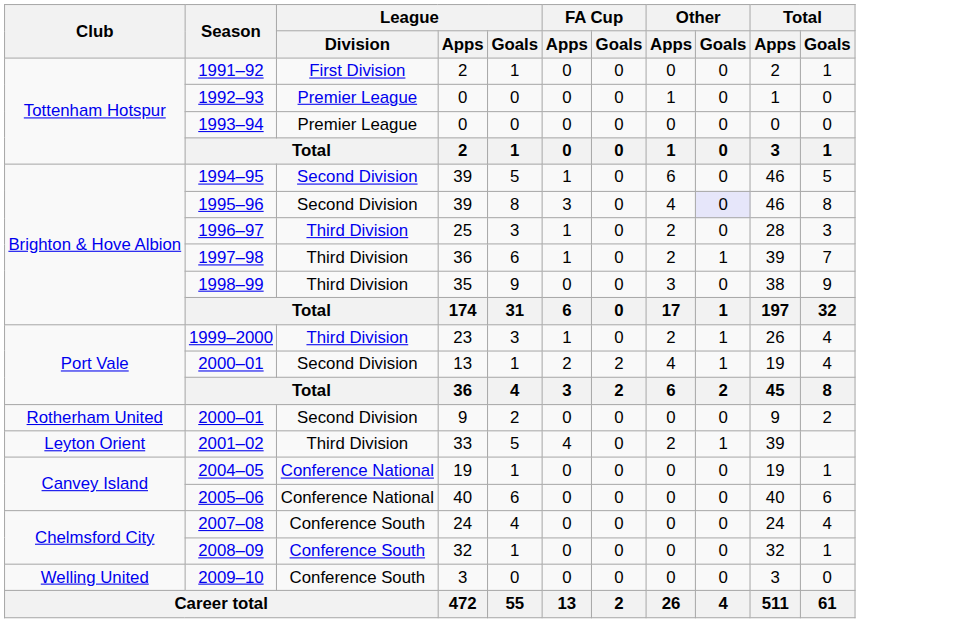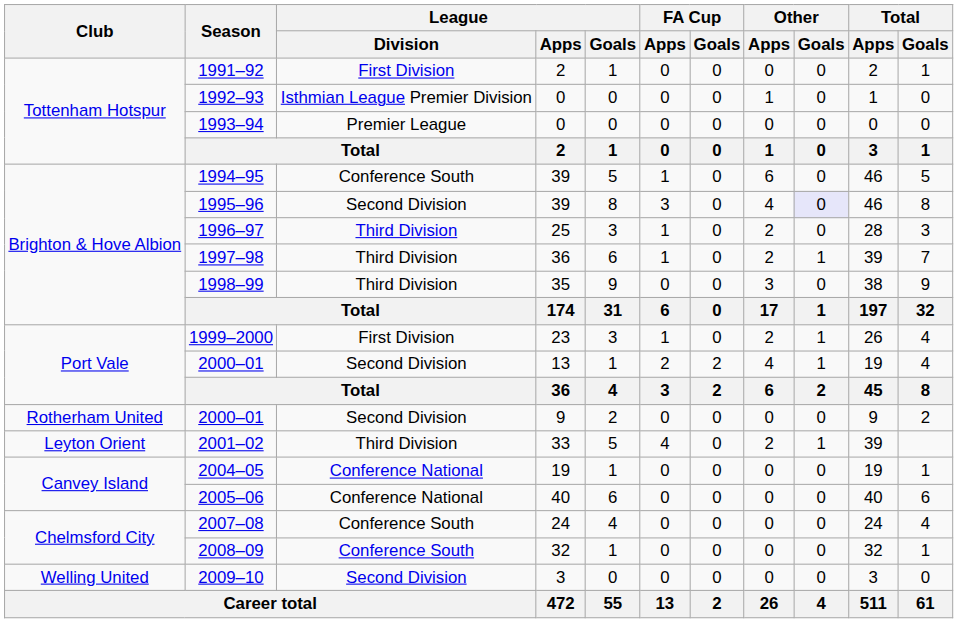 <table class="wikitable" style="text-align: center;">
 <tr>
 <th rowspan="2">Club</th>
 <th rowspan="2">Season</th>
 <th colspan="3">League</th>
 <th colspan="2">FA Cup</th>
 <th colspan="2">Other</th>
 <th colspan="2">Total</th>
 </tr>
 <tr>
 <th>Division</th>
 <th>Apps</th>
 <th>Goals</th>
 <th>Apps</th>
 <th>Goals</th>
 <th>Apps</th>
 <th>Goals</th>
 <th>Apps</th>
 <th>Goals</th>
 </tr>
 <tr>
 <td rowspan="4"><a href='#'>Tottenham Hotspur</a></td>
 <td><a href='#'>1991–92</a></td>
 <td><a href='#'>First Division</a></td>
 <td>2</td>
 <td>1</td>
 <td>0</td>
 <td>0</td>
 <td>0</td>
 <td>0</td>
 <td>2</td>
 <td>1</td>
 </tr>
 <tr>
 <td><a href='#'>1992–93</a></td>
-<td><a href='#'>Premier League</a></td>
+<td><a href='#'>Isthmian League</a> Premier Division</td>
 <td>0</td>
 <td>0</td>
 <td>0</td>
 <td>0</td>
 <td>1</td>
 <td>0</td>
 <td>1</td>
 <td>0</td>
 </tr>
 <tr>
 <td><a href='#'>1993–94</a></td>
 <td>Premier League</td>
 <td>0</td>
 <td>0</td>
 <td>0</td>
 <td>0</td>
 <td>0</td>
 <td>0</td>
 <td>0</td>
 <td>0</td>
 </tr>
 <tr>
 <th colspan="2">Total</th>
 <th>2</th>
 <th>1</th>
 <th>0</th>
 <th>0</th>
 <th>1</th>
 <th>0</th>
 <th>3</th>
 <th>1</th>
 </tr>
 <tr>
 <td rowspan="6"><a href='#'>Brighton & Hove Albion</a></td>
 <td><a href='#'>1994–95</a></td>
-<td><a href='#'>Second Division</a></td>
+<td>Conference South</td>
 <td>39</td>
 <td>5</td>
 <td>1</td>
 <td>0</td>
 <td>6</td>
 <td>0</td>
 <td>46</td>
 <td>5</td>
 </tr>
 <tr>
 <td><a href='#'>1995–96</a></td>
 <td>Second Division</td>
 <td>39</td>
 <td>8</td>
 <td>3</td>
 <td>0</td>
 <td>4</td>
 <td style="background: lavender;">0</td>
 <td>46</td>
 <td>8</td>
 </tr>
 <tr>
 <td><a href='#'>1996–97</a></td>
 <td><a href='#'>Third Division</a></td>
 <td>25</td>
 <td>3</td>
 <td>1</td>
 <td>0</td>
 <td>2</td>
 <td>0</td>
 <td>28</td>
 <td>3</td>
 </tr>
 <tr>
 <td><a href='#'>1997–98</a></td>
 <td>Third Division</td>
 <td>36</td>
 <td>6</td>
 <td>1</td>
 <td>0</td>
 <td>2</td>
 <td>1</td>
 <td>39</td>
 <td>7</td>
 </tr>
 <tr>
 <td><a href='#'>1998–99</a></td>
 <td>Third Division</td>
 <td>35</td>
 <td>9</td>
 <td>0</td>
 <td>0</td>
 <td>3</td>
 <td>0</td>
 <td>38</td>
 <td>9</td>
 </tr>
 <tr>
 <th colspan="2">Total</th>
 <th>174</th>
 <th>31</th>
 <th>6</th>
 <th>0</th>
 <th>17</th>
 <th>1</th>
 <th>197</th>
 <th>32</th>
 </tr>
 <tr>
 <td rowspan="3"><a href='#'>Port Vale</a></td>
 <td><a href='#'>1999–2000</a></td>
-<td><a href='#'>Third Division</a></td>
+<td>First Division</td>
 <td>23</td>
 <td>3</td>
 <td>1</td>
 <td>0</td>
 <td>2</td>
 <td>1</td>
 <td>26</td>
 <td>4</td>
 </tr>
 <tr>
 <td><a href='#'>2000–01</a></td>
 <td>Second Division</td>
 <td>13</td>
 <td>1</td>
 <td>2</td>
 <td>2</td>
 <td>4</td>
 <td>1</td>
 <td>19</td>
 <td>4</td>
 </tr>
 <tr>
 <th colspan="2">Total</th>
 <th>36</th>
 <th>4</th>
 <th>3</th>
 <th>2</th>
 <th>6</th>
 <th>2</th>
 <th>45</th>
 <th>8</th>
 </tr>
 <tr>
 <td><a href='#'>Rotherham United</a></td>
 <td><a href='#'>2000–01</a></td>
 <td>Second Division</td>
 <td>9</td>
 <td>2</td>
 <td>0</td>
 <td>0</td>
 <td>0</td>
 <td>0</td>
 <td>9</td>
 <td>2</td>
 </tr>
 <tr>
 <td><a href='#'>Leyton Orient</a></td>
 <td><a href='#'>2001–02</a></td>
 <td>Third Division</td>
 <td>33</td>
 <td>5</td>
 <td>4</td>
 <td>0</td>
 <td>2</td>
 <td>1</td>
 <td>39</td>
 <td 6></td>
 </tr>
 <tr>
 <td rowspan="2"><a href='#'>Canvey Island</a></td>
 <td><a href='#'>2004–05</a></td>
 <td><a href='#'>Conference National</a></td>
 <td>19</td>
 <td>1</td>
 <td>0</td>
 <td>0</td>
 <td>0</td>
 <td>0</td>
 <td>19</td>
 <td>1</td>
 </tr>
 <tr>
 <td><a href='#'>2005–06</a></td>
 <td>Conference National</td>
 <td>40</td>
 <td>6</td>
 <td>0</td>
 <td>0</td>
 <td>0</td>
 <td>0</td>
 <td>40</td>
 <td>6</td>
 </tr>
 <tr>
 <td rowspan="2"><a href='#'>Chelmsford City</a></td>
 <td><a href='#'>2007–08</a></td>
 <td>Conference South</td>
 <td>24</td>
 <td>4</td>
 <td>0</td>
 <td>0</td>
 <td>0</td>
 <td>0</td>
 <td>24</td>
 <td>4</td>
 </tr>
 <tr>
 <td><a href='#'>2008–09</a></td>
 <td><a href='#'>Conference South</a></td>
 <td>32</td>
 <td>1</td>
 <td>0</td>
 <td>0</td>
 <td>0</td>
 <td>0</td>
 <td>32</td>
 <td>1</td>
 </tr>
 <tr>
 <td><a href='#'>Welling United</a></td>
 <td><a href='#'>2009–10</a></td>
-<td>Conference South</td>
+<td><a href='#'>Second Division</a></td>
 <td>3</td>
 <td>0</td>
 <td>0</td>
 <td>0</td>
 <td>0</td>
 <td>0</td>
 <td>3</td>
 <td>0</td>
 </tr>
 <tr>
 <th colspan="3">Career total</th>
 <th>472</th>
 <th>55</th>
 <th>13</th>
 <th>2</th>
 <th>26</th>
 <th>4</th>
 <th>511</th>
 <th>61</th>
 </tr>
 </table>
